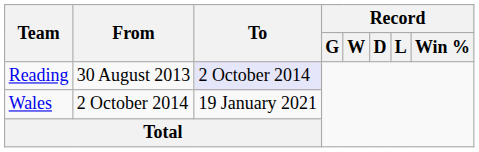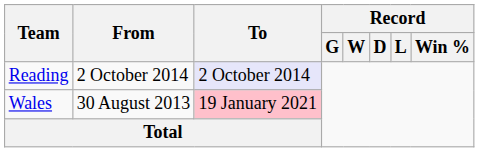 <table class="wikitable" style="text-align:centre">
 <tr>
 <th rowspan=2>Team</th>
 <th rowspan=2>From</th>
 <th rowspan=2>To</th>
 <th colspan=8>Record</th>
 </tr>
 <tr>
 <th>G</th>
 <th>W</th>
 <th>D</th>
 <th>L</th>
 <th>Win %</th>
 </tr>
 <tr>
 <td align=left><a href='#'>Reading</a></td>
-<td align=left>30 August 2013</td>
+<td align=left>2 October 2014</td>
 <td align=left style="background: lavender;">2 October 2014<br></td>
 </tr>
 <tr>
 <td align=left><a href='#'>Wales</a></td>
-<td align=left>2 October 2014</td>
-<td align=left>19 January 2021<br></td>
+<td align=left>30 August 2013</td>
+<td align=left style="background: pink;">19 January 2021<br></td>
 </tr>
 <tr>
 <th colspan="3">Total<br></th>
 </tr>
 </table>
